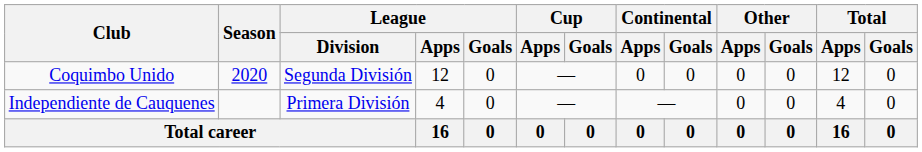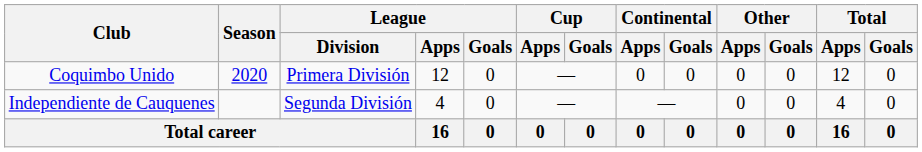 <table class="wikitable" style="text-align: center">
 <tr>
 <th rowspan="2">Club</th>
 <th rowspan="2">Season</th>
 <th colspan="3">League</th>
 <th colspan="2">Cup</th>
 <th colspan="2">Continental</th>
 <th colspan="2">Other</th>
 <th colspan="2">Total</th>
 </tr>
 <tr>
 <th>Division</th>
 <th>Apps</th>
 <th>Goals</th>
 <th>Apps</th>
 <th>Goals</th>
 <th>Apps</th>
 <th>Goals</th>
 <th>Apps</th>
 <th>Goals</th>
 <th>Apps</th>
 <th>Goals</th>
 </tr>
 <tr>
 <td><a href='#'>Coquimbo Unido</a></td>
 <td><a href='#'>2020</a></td>
-<td><a href='#'>Segunda División</a></td>
+<td><a href='#'>Primera División</a></td>
 <td>12</td>
 <td>0</td>
 <td colspan="2">—</td>
 <td>0</td>
 <td>0</td>
 <td>0</td>
 <td>0</td>
 <td>12</td>
 <td>0</td>
 </tr>
 <tr>
 <td><a href='#'>Independiente de Cauquenes</a></td>
 <td></td>
-<td><a href='#'>Primera División</a></td>
+<td><a href='#'>Segunda División</a></td>
 <td>4</td>
 <td>0</td>
 <td colspan="2">—</td>
 <td colspan="2">—</td>
 <td>0</td>
 <td>0</td>
 <td>4</td>
 <td>0</td>
 </tr>
 <tr>
 <th colspan="3">Total career</th>
 <th>16</th>
 <th>0</th>
 <th>0</th>
 <th>0</th>
 <th>0</th>
 <th>0</th>
 <th>0</th>
 <th>0</th>
 <th>16</th>
 <th>0</th>
 </tr>
 </table>
